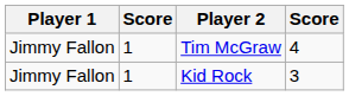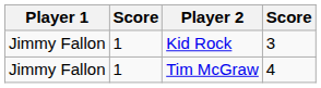 <table class="wikitable">
 <tr>
 <th>Player 1</th>
 <th>Score</th>
 <th>Player 2</th>
 <th>Score</th>
 </tr>
 <tr>
 <td>Jimmy Fallon</td>
 <td>1</td>
-<td><a href='#'>Tim McGraw</a></td>
-<td>4</td>
+<td><a href='#'>Kid Rock</a></td>
+<td>3</td>
 </tr>
 <tr>
 <td>Jimmy Fallon</td>
 <td>1</td>
-<td><a href='#'>Kid Rock</a></td>
-<td>3</td>
+<td><a href='#'>Tim McGraw</a></td>
+<td>4</td>
 </tr>
 </table>
